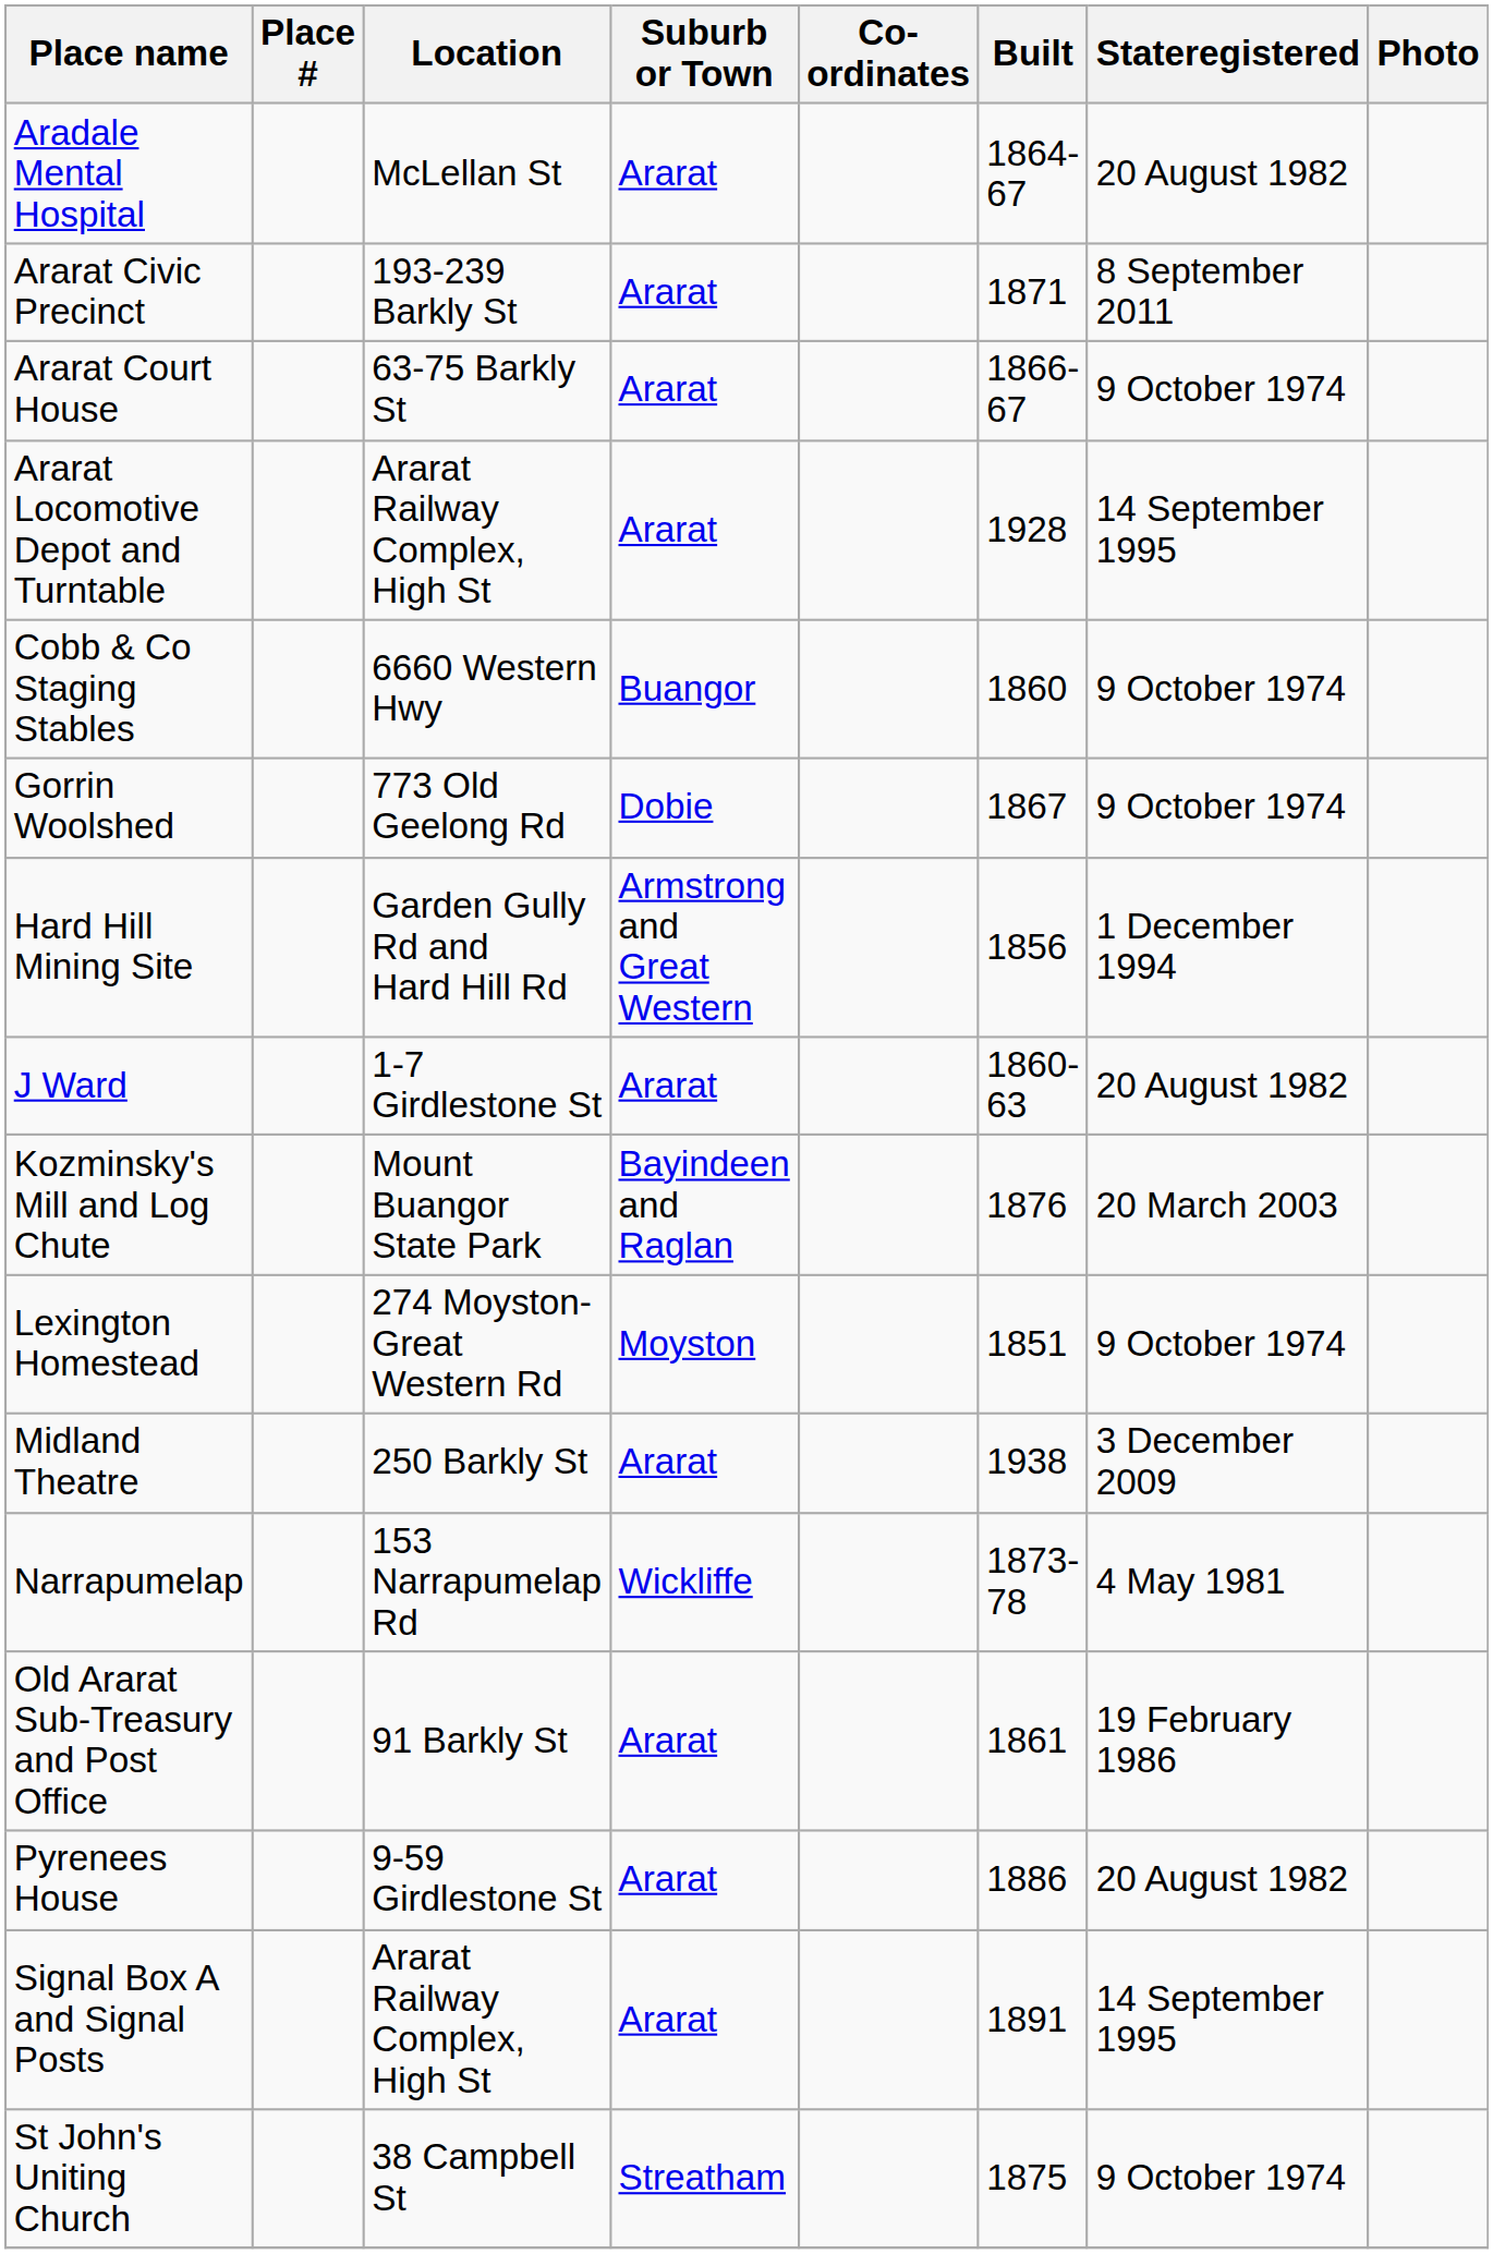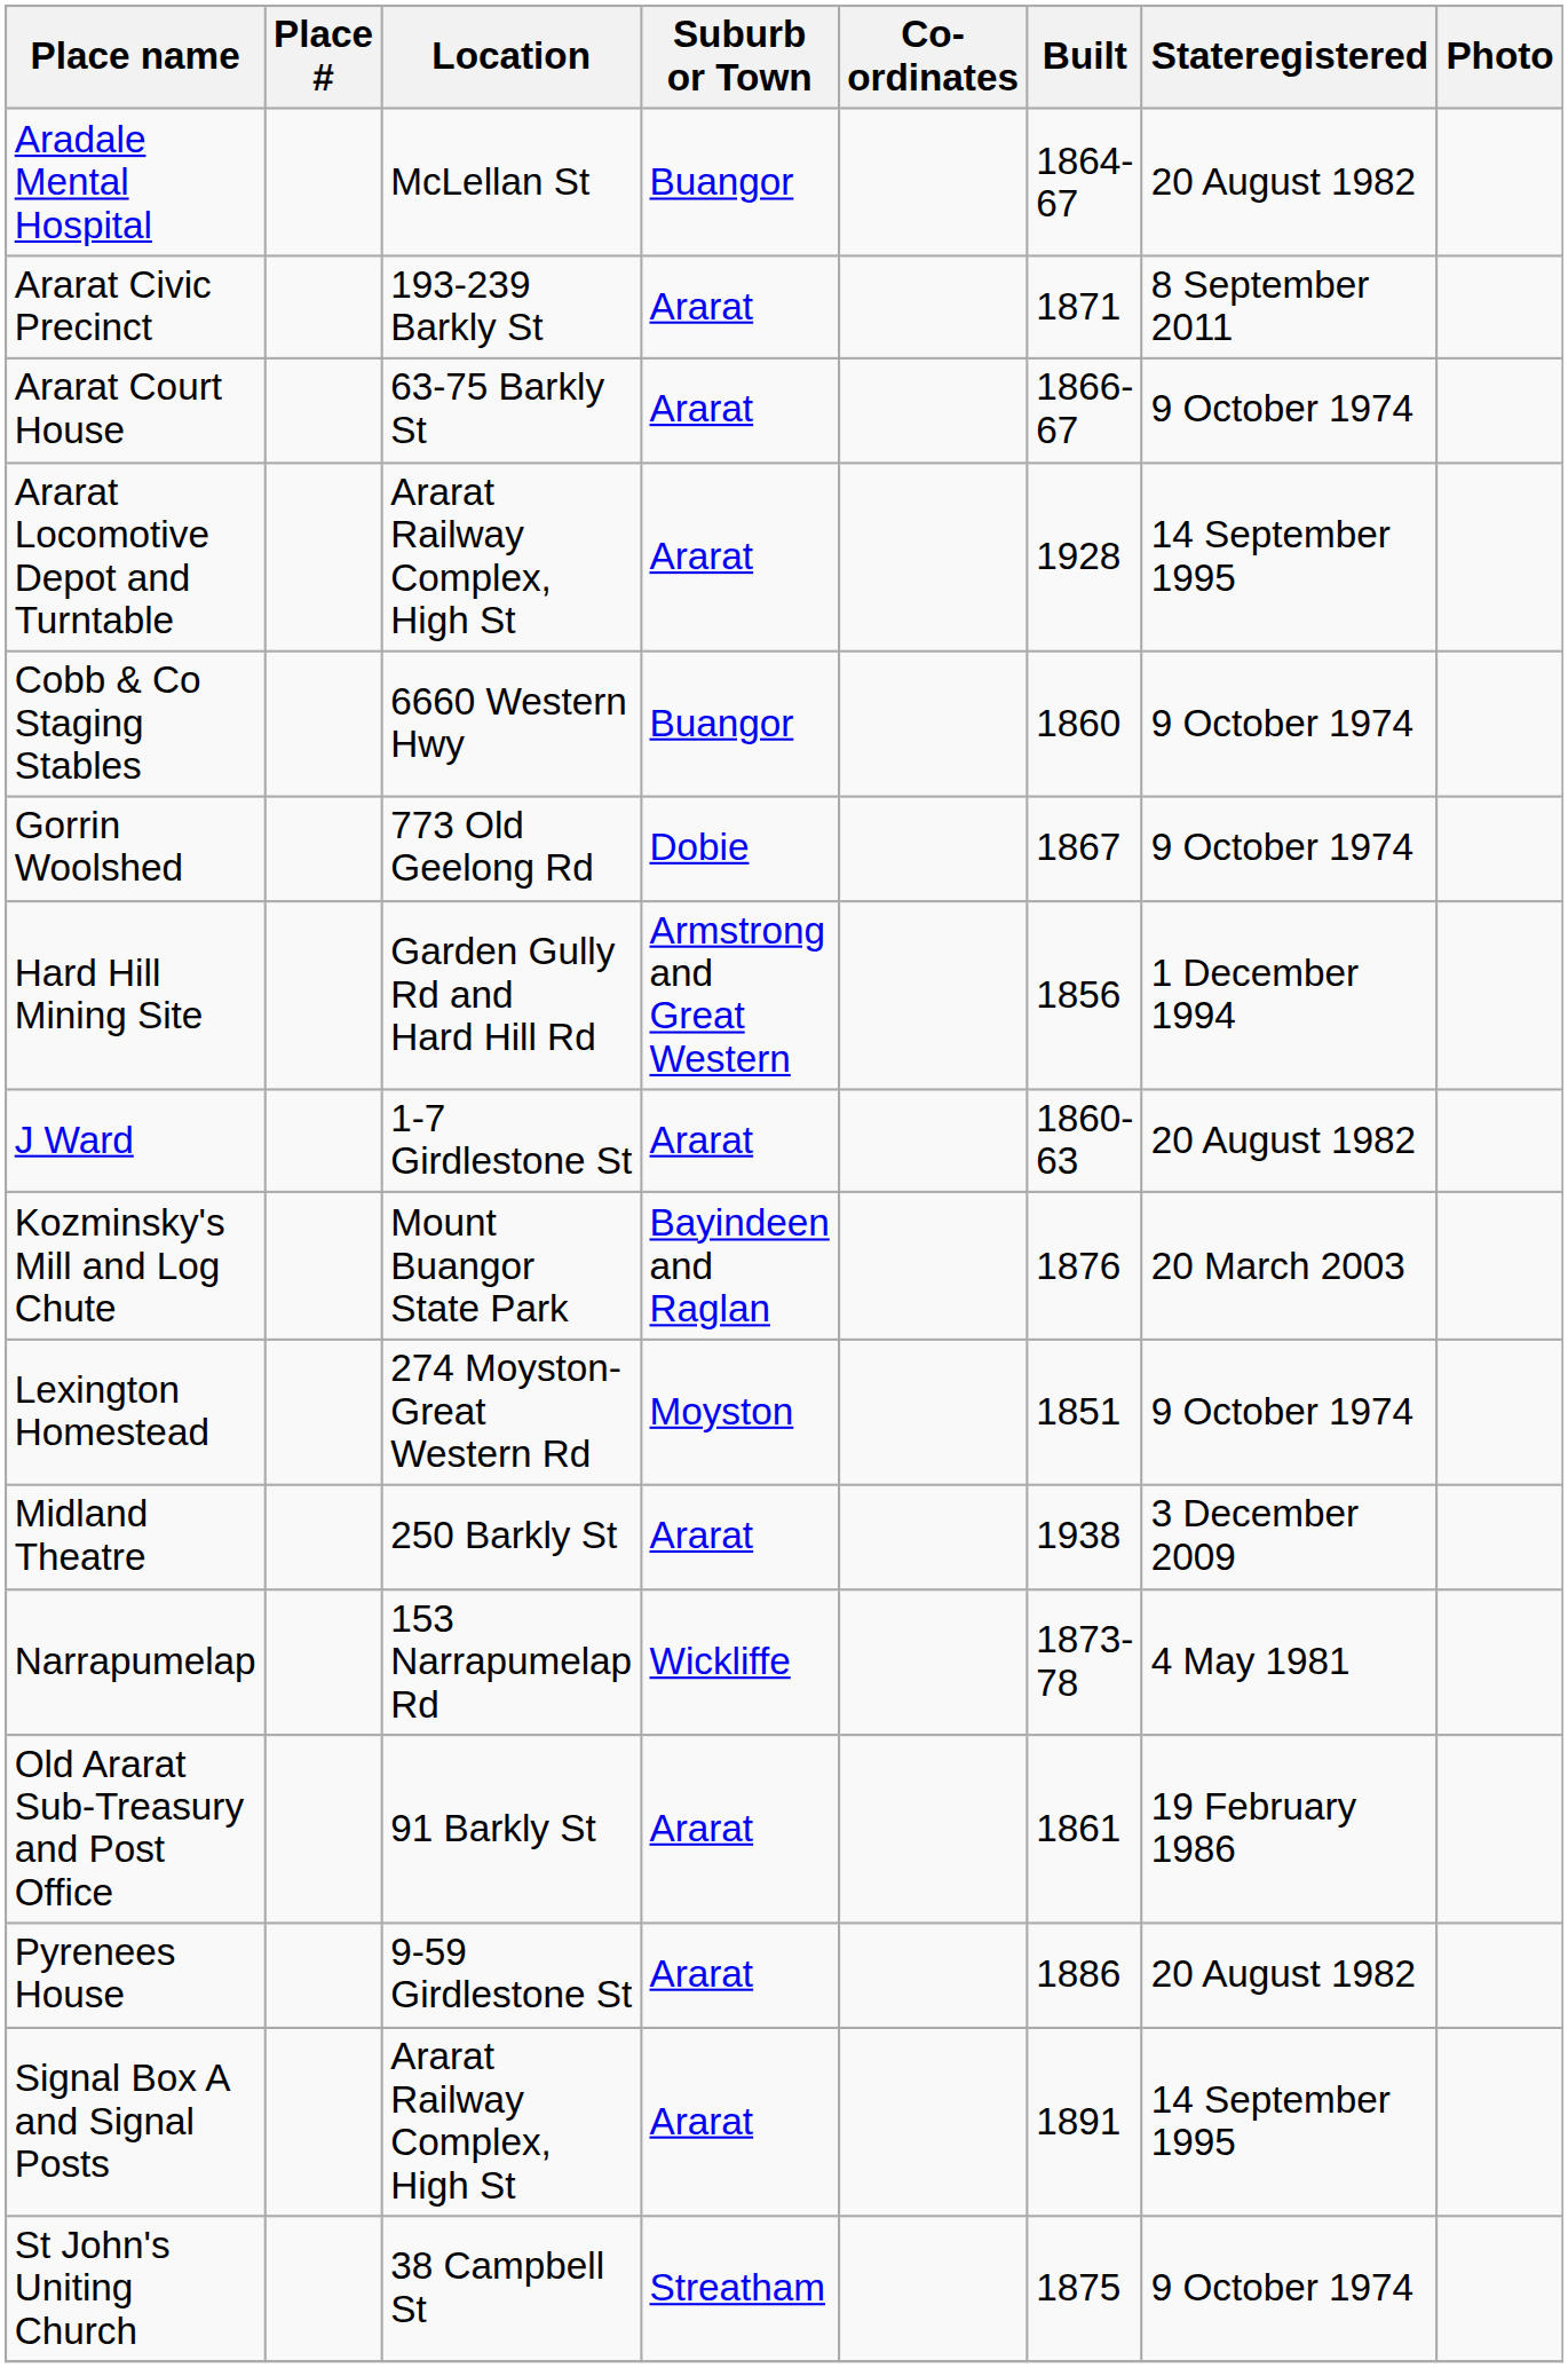 <table class="wikitable sortable">
 <tr>
 <th>Place name</th>
 <th>Place #</th>
 <th>Location</th>
 <th>Suburb or Town</th>
 <th>Co-ordinates</th>
 <th>Built</th>
 <th>Stateregistered</th>
 <th class="unsortable">Photo</th>
 </tr>
 <tr>
 <td><a href='#'>Aradale Mental Hospital</a></td>
 <td></td>
 <td>McLellan St</td>
-<td><a href='#'>Ararat</a></td>
+<td><a href='#'>Buangor</a></td>
 <td></td>
 <td>1864-67</td>
 <td>20 August 1982</td>
 <td></td>
 </tr>
 <tr>
 <td>Ararat Civic Precinct</td>
 <td></td>
 <td>193-239 Barkly St</td>
 <td><a href='#'>Ararat</a></td>
 <td></td>
 <td>1871</td>
 <td>8 September 2011</td>
 <td></td>
 </tr>
 <tr>
 <td>Ararat Court House</td>
 <td></td>
 <td>63-75 Barkly St</td>
 <td><a href='#'>Ararat</a></td>
 <td></td>
 <td>1866-67</td>
 <td>9 October 1974</td>
 <td></td>
 </tr>
 <tr>
 <td>Ararat Locomotive Depot and Turntable</td>
 <td></td>
 <td>Ararat Railway Complex,<br>High St</td>
 <td><a href='#'>Ararat</a></td>
 <td></td>
 <td>1928</td>
 <td>14 September 1995</td>
 <td></td>
 </tr>
 <tr>
 <td>Cobb & Co Staging Stables</td>
 <td></td>
 <td>6660 Western Hwy</td>
 <td><a href='#'>Buangor</a></td>
 <td></td>
 <td> 1860</td>
 <td>9 October 1974</td>
 <td></td>
 </tr>
 <tr>
 <td>Gorrin Woolshed</td>
 <td></td>
 <td>773 Old Geelong Rd</td>
 <td><a href='#'>Dobie</a></td>
 <td></td>
 <td> 1867</td>
 <td>9 October 1974</td>
 <td></td>
 </tr>
 <tr>
 <td>Hard Hill Mining Site</td>
 <td></td>
 <td>Garden Gully Rd and<br>Hard Hill Rd</td>
 <td><a href='#'>Armstrong</a> and<br> <a href='#'>Great Western</a></td>
 <td></td>
 <td>1856</td>
 <td>1 December 1994</td>
 <td></td>
 </tr>
 <tr>
 <td><a href='#'>J Ward</a></td>
 <td></td>
 <td>1-7 Girdlestone St</td>
 <td><a href='#'>Ararat</a></td>
 <td></td>
 <td>1860-63</td>
 <td>20 August 1982</td>
 <td></td>
 </tr>
 <tr>
 <td>Kozminsky's Mill and Log Chute</td>
 <td></td>
 <td>Mount Buangor State Park</td>
 <td><a href='#'>Bayindeen</a> and<br> <a href='#'>Raglan</a></td>
 <td></td>
 <td>1876</td>
 <td>20 March 2003</td>
 <td></td>
 </tr>
 <tr>
 <td>Lexington Homestead</td>
 <td></td>
 <td>274 Moyston-Great Western Rd</td>
 <td><a href='#'>Moyston</a></td>
 <td></td>
 <td> 1851</td>
 <td>9 October 1974</td>
 <td></td>
 </tr>
 <tr>
 <td>Midland Theatre</td>
 <td></td>
 <td>250 Barkly St</td>
 <td><a href='#'>Ararat</a></td>
 <td></td>
 <td>1938</td>
 <td>3 December 2009</td>
 <td></td>
 </tr>
 <tr>
 <td>Narrapumelap</td>
 <td></td>
 <td>153 Narrapumelap Rd</td>
 <td><a href='#'>Wickliffe</a></td>
 <td></td>
 <td>1873-78</td>
 <td>4 May 1981</td>
 <td></td>
 </tr>
 <tr>
 <td>Old Ararat Sub-Treasury and Post Office</td>
 <td></td>
 <td>91 Barkly St</td>
 <td><a href='#'>Ararat</a></td>
 <td></td>
 <td>1861</td>
 <td>19 February 1986</td>
 <td></td>
 </tr>
 <tr>
 <td>Pyrenees House</td>
 <td></td>
 <td>9-59 Girdlestone St</td>
 <td><a href='#'>Ararat</a></td>
 <td></td>
 <td>1886</td>
 <td>20 August 1982</td>
 <td></td>
 </tr>
 <tr>
 <td>Signal Box A and Signal Posts</td>
 <td></td>
 <td>Ararat Railway Complex,<br>High St</td>
 <td><a href='#'>Ararat</a></td>
 <td></td>
 <td>1891</td>
 <td>14 September 1995</td>
 <td></td>
 </tr>
 <tr>
 <td>St John's Uniting Church</td>
 <td></td>
 <td>38 Campbell St</td>
 <td><a href='#'>Streatham</a></td>
 <td></td>
 <td>1875</td>
 <td>9 October 1974</td>
 <td></td>
 </tr>
 <tr>
 </tr>
 </table>
